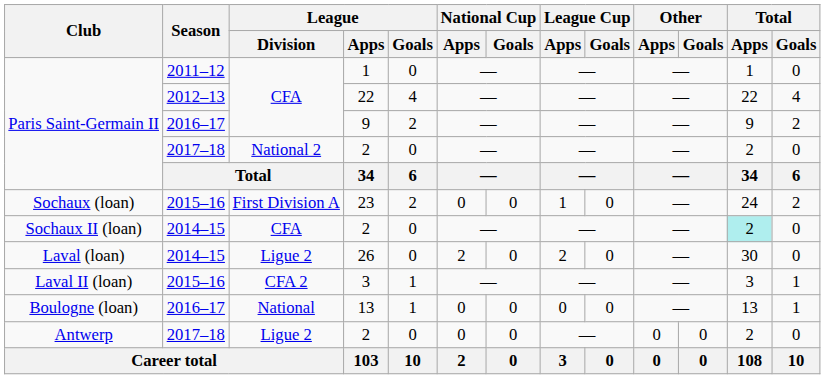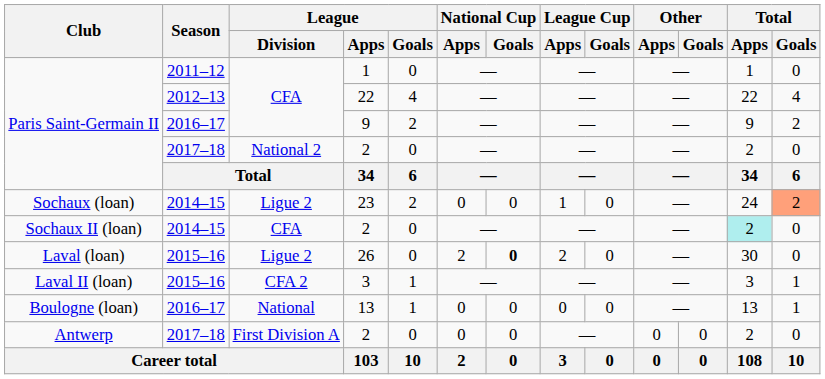 <table class="wikitable" style="text-align:center">
 <tr>
 <th rowspan="2">Club</th>
 <th rowspan="2">Season</th>
 <th colspan="3">League</th>
 <th colspan="2">National Cup</th>
 <th colspan="2">League Cup</th>
 <th colspan="2">Other</th>
 <th colspan="2">Total</th>
 </tr>
 <tr>
 <th>Division</th>
 <th>Apps</th>
 <th>Goals</th>
 <th>Apps</th>
 <th>Goals</th>
 <th>Apps</th>
 <th>Goals</th>
 <th>Apps</th>
 <th>Goals</th>
 <th>Apps</th>
 <th>Goals</th>
 </tr>
 <tr>
 <td rowspan="5"><a href='#'>Paris Saint-Germain II</a></td>
 <td><a href='#'>2011–12</a></td>
 <td rowspan="3"><a href='#'>CFA</a></td>
 <td>1</td>
 <td>0</td>
 <td colspan="2">—</td>
 <td colspan="2">—</td>
 <td colspan="2">—</td>
 <td>1</td>
 <td>0</td>
 </tr>
 <tr>
 <td><a href='#'>2012–13</a></td>
 <td>22</td>
 <td>4</td>
 <td colspan="2">—</td>
 <td colspan="2">—</td>
 <td colspan="2">—</td>
 <td>22</td>
 <td>4</td>
 </tr>
 <tr>
 <td><a href='#'>2016–17</a></td>
 <td>9</td>
 <td>2</td>
 <td colspan="2">—</td>
 <td colspan="2">—</td>
 <td colspan="2">—</td>
 <td>9</td>
 <td>2</td>
 </tr>
 <tr>
 <td><a href='#'>2017–18</a></td>
 <td><a href='#'>National 2</a></td>
 <td>2</td>
 <td>0</td>
 <td colspan="2">—</td>
 <td colspan="2">—</td>
 <td colspan="2">—</td>
 <td>2</td>
 <td>0</td>
 </tr>
 <tr>
 <th colspan="2">Total</th>
 <th>34</th>
 <th>6</th>
 <th colspan="2">—</th>
 <th colspan="2">—</th>
 <th colspan="2">—</th>
 <th>34</th>
 <th>6</th>
 </tr>
 <tr>
 <td><a href='#'>Sochaux</a> (loan)</td>
-<td><a href='#'>2015–16</a></td>
-<td><a href='#'>First Division A</a></td>
+<td><a href='#'>2014–15</a></td>
+<td><a href='#'>Ligue 2</a></td>
 <td>23</td>
 <td>2</td>
 <td>0</td>
 <td>0</td>
 <td>1</td>
 <td>0</td>
 <td colspan="2">—</td>
 <td>24</td>
-<td>2</td>
+<td style="background: lightsalmon;">2</td>
 </tr>
 <tr>
 <td><a href='#'>Sochaux II</a> (loan)</td>
 <td><a href='#'>2014–15</a></td>
 <td><a href='#'>CFA</a></td>
 <td>2</td>
 <td>0</td>
 <td colspan="2">—</td>
 <td colspan="2">—</td>
 <td colspan="2">—</td>
 <td style="background: paleturquoise;">2</td>
 <td>0</td>
 </tr>
 <tr>
 <td><a href='#'>Laval</a> (loan)</td>
-<td><a href='#'>2014–15</a></td>
+<td><a href='#'>2015–16</a></td>
 <td><a href='#'>Ligue 2</a></td>
 <td>26</td>
 <td>0</td>
 <td>2</td>
-<td>0</td>
+<td><strong>0</strong></td>
 <td>2</td>
 <td>0</td>
 <td colspan="2">—</td>
 <td>30</td>
 <td>0</td>
 </tr>
 <tr>
 <td><a href='#'>Laval II</a> (loan)</td>
 <td><a href='#'>2015–16</a></td>
 <td><a href='#'>CFA 2</a></td>
 <td>3</td>
 <td>1</td>
 <td colspan="2">—</td>
 <td colspan="2">—</td>
 <td colspan="2">—</td>
 <td>3</td>
 <td>1</td>
 </tr>
 <tr>
 <td><a href='#'>Boulogne</a> (loan)</td>
 <td><a href='#'>2016–17</a></td>
 <td><a href='#'>National</a></td>
 <td>13</td>
 <td>1</td>
 <td>0</td>
 <td>0</td>
 <td>0</td>
 <td>0</td>
 <td colspan="2">—</td>
 <td>13</td>
 <td>1</td>
 </tr>
 <tr>
 <td><a href='#'>Antwerp</a></td>
 <td><a href='#'>2017–18</a></td>
-<td><a href='#'>Ligue 2</a></td>
+<td><a href='#'>First Division A</a></td>
 <td>2</td>
 <td>0</td>
 <td>0</td>
 <td>0</td>
 <td colspan="2">—</td>
 <td>0</td>
 <td>0</td>
 <td>2</td>
 <td>0</td>
 </tr>
 <tr>
 <th colspan="3">Career total</th>
 <th>103</th>
 <th>10</th>
 <th>2</th>
 <th>0</th>
 <th>3</th>
 <th>0</th>
 <th>0</th>
 <th>0</th>
 <th>108</th>
 <th>10</th>
 </tr>
 </table>
